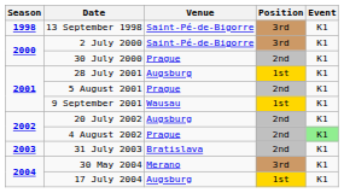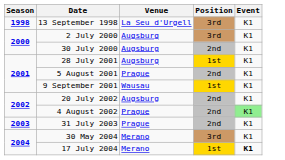 <table class="wikitable" style="text-align:center; font-size:95%;">
 <tr>
 <th>Season</th>
 <th>Date</th>
 <th>Venue</th>
 <th>Position</th>
 <th>Event</th>
 </tr>
 <tr>
 <td><strong><a href='#'>1998</a></strong></td>
 <td align=right>13 September 1998</td>
-<td align=left><a href='#'>Saint-Pé-de-Bigorre</a></td>
+<td align=left><a href='#'>La Seu d'Urgell</a></td>
 <td bgcolor=cc9966>3rd</td>
 <td>K1</td>
 </tr>
 <tr>
 <td rowspan=2><strong><a href='#'>2000</a></strong></td>
 <td align=right>2 July 2000</td>
-<td align=left><a href='#'>Saint-Pé-de-Bigorre</a></td>
+<td align=left><a href='#'>Augsburg</a></td>
 <td bgcolor=cc9966>3rd</td>
 <td>K1</td>
 </tr>
 <tr>
 <td align=right>30 July 2000</td>
-<td align=left><a href='#'>Prague</a></td>
+<td align=left><a href='#'>Augsburg</a></td>
 <td bgcolor=silver>2nd</td>
 <td>K1</td>
 </tr>
 <tr>
 <td rowspan=3><strong><a href='#'>2001</a></strong></td>
 <td align=right>28 July 2001</td>
 <td align=left><a href='#'>Augsburg</a></td>
 <td bgcolor=gold>1st</td>
 <td>K1</td>
 </tr>
 <tr>
 <td align=right>5 August 2001</td>
 <td align=left><a href='#'>Prague</a></td>
 <td bgcolor=silver>2nd</td>
 <td>K1</td>
 </tr>
 <tr>
 <td align=right>9 September 2001</td>
 <td align=left><a href='#'>Wausau</a></td>
 <td bgcolor=gold>1st</td>
 <td>K1</td>
 </tr>
 <tr>
 <td rowspan=2><strong><a href='#'>2002</a></strong></td>
 <td align=right>20 July 2002</td>
 <td align=left><a href='#'>Augsburg</a></td>
 <td bgcolor=silver>2nd</td>
 <td>K1</td>
 </tr>
 <tr>
 <td align=right>4 August 2002</td>
 <td align=left><a href='#'>Prague</a></td>
 <td bgcolor=silver>2nd</td>
 <td style="background: lightgreen;">K1</td>
 </tr>
 <tr>
 <td><strong><a href='#'>2003</a></strong></td>
 <td align=right>31 July 2003</td>
-<td align=left><a href='#'>Bratislava</a></td>
+<td align=left><a href='#'>Prague</a></td>
 <td bgcolor=silver>2nd</td>
 <td>K1</td>
 </tr>
 <tr>
 <td rowspan=2><strong><a href='#'>2004</a></strong></td>
 <td align=right>30 May 2004</td>
 <td align=left><a href='#'>Merano</a></td>
 <td bgcolor=cc9966>3rd</td>
 <td>K1</td>
 </tr>
 <tr>
 <td align=right>17 July 2004</td>
-<td align=left><a href='#'>Augsburg</a></td>
+<td align=left><a href='#'>Merano</a></td>
 <td bgcolor=gold>1st</td>
-<td>K1</td>
+<td><strong>K1</strong></td>
 </tr>
 </table>
